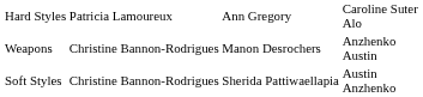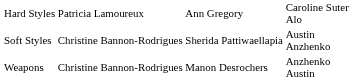 <table>
 <tr>
 <td>Hard Styles</td>
 <td>Patricia Lamoureux </td>
 <td>Ann Gregory </td>
 <td>Caroline Suter <br>Alo </td>
 </tr>
 <tr>
+<td>Soft Styles</td>
+<td>Christine Bannon-Rodrigues </td>
+<td>Sherida Pattiwaellapia </td>
+<td>Austin <br>Anzhenko </td>
+</tr>
+<tr>
 <td>Weapons</td>
 <td>Christine Bannon-Rodrigues </td>
 <td>Manon Desrochers </td>
 <td>Anzhenko <br>Austin </td>
 </tr>
 <tr>
-<td>Soft Styles</td>
-<td>Christine Bannon-Rodrigues </td>
-<td>Sherida Pattiwaellapia </td>
-<td>Austin <br>Anzhenko </td>
-</tr>
-<tr>
 </tr>
 </table>
